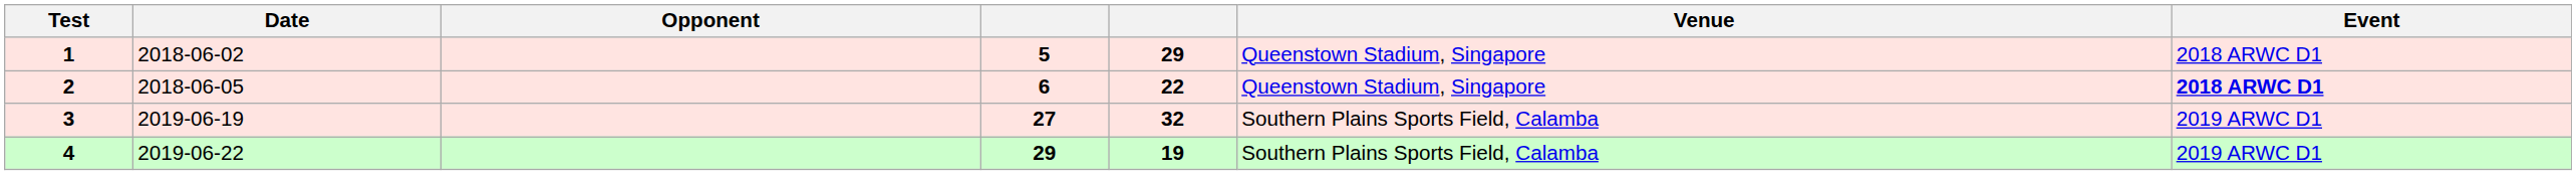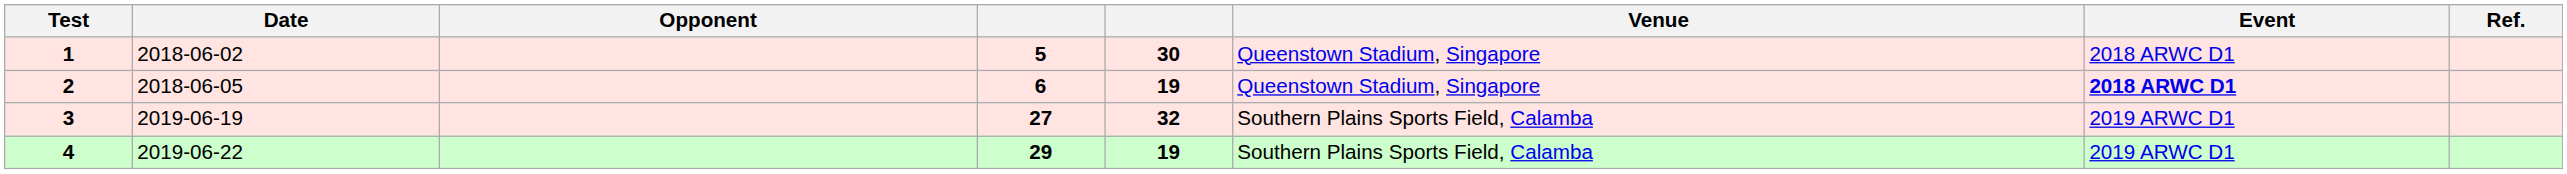 <table class="wikitable" style="width:100%">
 <tr>
 <th style="width:5%">Test</th>
 <th style="width:12%">Date</th>
 <th style="width:21%">Opponent</th>
 <th style="width:5%"></th>
 <th style="width:5%"></th>
 <th>Venue</th>
 <th>Event</th>
+<th>Ref.</th>
 </tr>
 <tr bgcolor="FFE4E1">
 <td align="center"><strong>1</strong></td>
 <td>2018-06-02</td>
 <td></td>
 <td align="center"><strong>5</strong></td>
-<td align="center"><strong>29</strong></td>
+<td align="center"><strong>30</strong></td>
 <td><a href='#'>Queenstown Stadium</a>, <a href='#'>Singapore</a></td>
 <td><a href='#'>2018 ARWC D1</a></td>
+<td></td>
 </tr>
 <tr bgcolor="FFE4E1">
 <td align="center"><strong>2</strong></td>
 <td>2018-06-05</td>
 <td></td>
 <td align="center"><strong>6</strong></td>
-<td align="center"><strong>22</strong></td>
+<td align="center"><strong>19</strong></td>
 <td><a href='#'>Queenstown Stadium</a>, <a href='#'>Singapore</a></td>
 <td><strong><a href='#'>2018 ARWC D1</a></strong></td>
+<td></td>
 </tr>
 <tr bgcolor="FFE4E1">
 <td align="center"><strong>3</strong></td>
 <td>2019-06-19</td>
 <td></td>
 <td align="center"><strong>27</strong></td>
 <td align="center"><strong>32</strong></td>
 <td>Southern Plains Sports Field, <a href='#'>Calamba</a></td>
 <td><a href='#'>2019 ARWC D1</a></td>
+<td></td>
 </tr>
 <tr bgcolor="#ccffcc">
 <td align="center"><strong>4</strong></td>
 <td>2019-06-22</td>
 <td></td>
 <td align="center"><strong>29</strong></td>
 <td align="center"><strong>19</strong></td>
 <td>Southern Plains Sports Field, <a href='#'>Calamba</a></td>
 <td><a href='#'>2019 ARWC D1</a></td>
+<td></td>
 </tr>
 </table>
